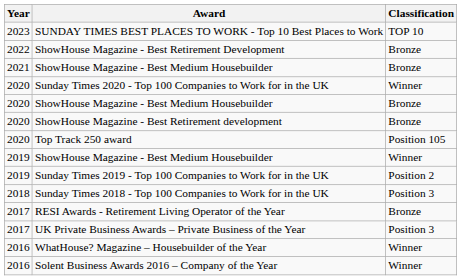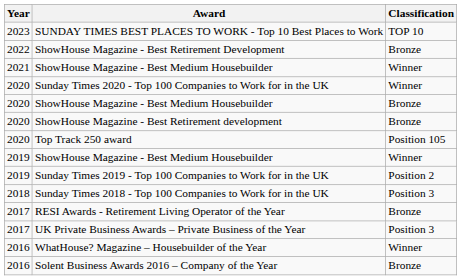 <table class="wikitable">
 <tr>
 <th>Year</th>
 <th>Award</th>
 <th>Classification</th>
 </tr>
 <tr>
 <td>2023</td>
 <td>SUNDAY TIMES BEST PLACES TO WORK - Top 10 Best Places to Work </td>
 <td>TOP 10</td>
 </tr>
 <tr>
 <td>2022</td>
 <td>ShowHouse Magazine - Best Retirement Development</td>
 <td>Bronze</td>
 </tr>
 <tr>
 <td>2021</td>
 <td>ShowHouse Magazine - Best Medium Housebuilder</td>
-<td>Bronze</td>
+<td>Winner</td>
 </tr>
 <tr>
 <td>2020</td>
 <td>Sunday Times 2020 - Top 100 Companies to Work for in the UK</td>
 <td>Winner</td>
 </tr>
 <tr>
 <td>2020</td>
 <td>ShowHouse Magazine - Best Medium Housebuilder</td>
 <td>Bronze</td>
 </tr>
 <tr>
 <td>2020</td>
 <td>ShowHouse Magazine - Best Retirement development</td>
 <td>Bronze</td>
 </tr>
 <tr>
 <td>2020</td>
 <td>Top Track 250 award</td>
 <td>Position 105</td>
 </tr>
 <tr>
 <td>2019</td>
 <td>ShowHouse Magazine - Best Medium Housebuilder</td>
 <td>Winner</td>
 </tr>
 <tr>
 <td>2019</td>
 <td>Sunday Times 2019 - Top 100 Companies to Work for in the UK</td>
 <td>Position 2</td>
 </tr>
 <tr>
 <td>2018</td>
 <td>Sunday Times 2018 - Top 100 Companies to Work for in the UK</td>
 <td>Position 3</td>
 </tr>
 <tr>
 <td>2017</td>
 <td>RESI Awards - Retirement Living Operator of the Year</td>
 <td>Bronze</td>
 </tr>
 <tr>
 <td>2017</td>
 <td>UK Private Business Awards – Private Business of the Year</td>
 <td>Position 3</td>
 </tr>
 <tr>
 <td>2016</td>
 <td>WhatHouse? Magazine – Housebuilder of the Year</td>
 <td>Winner</td>
 </tr>
 <tr>
 <td>2016</td>
 <td>Solent Business Awards 2016 – Company of the Year</td>
-<td>Winner</td>
+<td>Bronze</td>
 </tr>
 </table>
